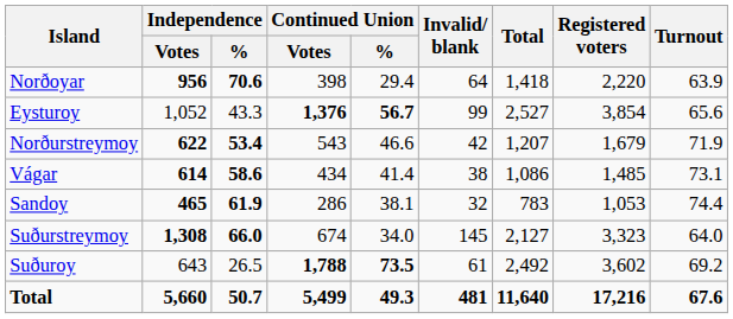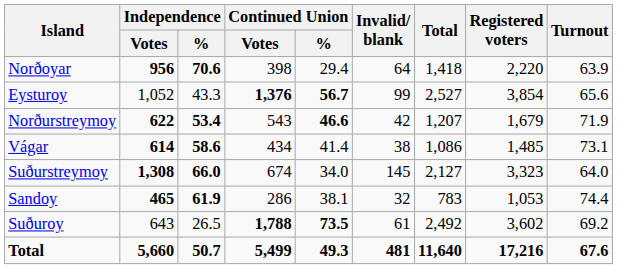 <table class=wikitable style=text-align:right>
 <tr>
 <th rowspan=2>Island</th>
 <th colspan=2>Independence</th>
 <th colspan=2>Continued Union</th>
 <th rowspan=2>Invalid/<br>blank</th>
 <th rowspan=2>Total</th>
 <th rowspan=2>Registered<br>voters</th>
 <th rowspan=2>Turnout</th>
 </tr>
 <tr>
 <th>Votes</th>
 <th>%</th>
 <th>Votes</th>
 <th>%</th>
 </tr>
 <tr>
 <td align=left><a href='#'>Norðoyar</a></td>
 <td><strong>956</strong></td>
 <td><strong>70.6</strong></td>
 <td>398</td>
 <td>29.4</td>
 <td>64</td>
 <td>1,418</td>
 <td>2,220</td>
 <td>63.9</td>
 </tr>
 <tr>
 <td align=left><a href='#'>Eysturoy</a></td>
 <td>1,052</td>
 <td>43.3</td>
 <td><strong>1,376</strong></td>
 <td><strong>56.7</strong></td>
 <td>99</td>
 <td>2,527</td>
 <td>3,854</td>
 <td>65.6</td>
 </tr>
 <tr>
 <td align=left><a href='#'>Norðurstreymoy</a></td>
 <td><strong>622</strong></td>
 <td><strong>53.4</strong></td>
 <td>543</td>
-<td>46.6</td>
+<td><strong>46.6</strong></td>
 <td>42</td>
 <td>1,207</td>
 <td>1,679</td>
 <td>71.9</td>
 </tr>
 <tr>
 <td align=left><a href='#'>Vágar</a></td>
 <td><strong>614</strong></td>
 <td><strong>58.6</strong></td>
 <td>434</td>
 <td>41.4</td>
 <td>38</td>
 <td>1,086</td>
 <td>1,485</td>
 <td>73.1</td>
 </tr>
 <tr>
+<td align=left><a href='#'>Suðurstreymoy</a></td>
+<td><strong>1,308</strong></td>
+<td><strong>66.0</strong></td>
+<td>674</td>
+<td>34.0</td>
+<td>145</td>
+<td>2,127</td>
+<td>3,323</td>
+<td>64.0</td>
+</tr>
+<tr>
 <td align=left><a href='#'>Sandoy</a></td>
 <td><strong>465</strong></td>
 <td><strong>61.9</strong></td>
 <td>286</td>
 <td>38.1</td>
 <td>32</td>
 <td>783</td>
 <td>1,053</td>
 <td>74.4</td>
-</tr>
-<tr>
-<td align=left><a href='#'>Suðurstreymoy</a></td>
-<td><strong>1,308</strong></td>
-<td><strong>66.0</strong></td>
-<td>674</td>
-<td>34.0</td>
-<td>145</td>
-<td>2,127</td>
-<td>3,323</td>
-<td>64.0</td>
 </tr>
 <tr>
 <td align=left><a href='#'>Suðuroy</a></td>
 <td>643</td>
 <td>26.5</td>
 <td><strong>1,788</strong></td>
 <td><strong>73.5</strong></td>
 <td>61</td>
 <td>2,492</td>
 <td>3,602</td>
 <td>69.2</td>
 </tr>
 <tr>
 <td align=left><strong>Total</strong></td>
 <td><strong>5,660</strong></td>
 <td><strong>50.7</strong></td>
 <td><strong>5,499</strong></td>
 <td><strong>49.3</strong></td>
 <td><strong>481</strong></td>
 <td><strong>11,640</strong></td>
 <td><strong>17,216</strong></td>
 <td><strong>67.6</strong></td>
 </tr>
 </table>
